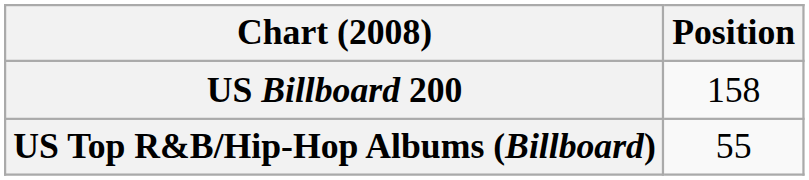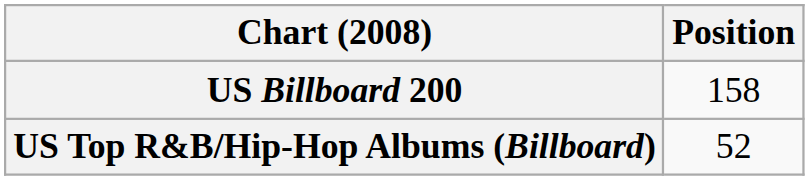 <table class="wikitable sortable plainrowheaders" style="text-align:center">
 <tr>
 <th scope="col">Chart (2008)</th>
 <th scope="col">Position</th>
 </tr>
 <tr>
 <th scope="row">US <em>Billboard</em> 200</th>
 <td>158</td>
 </tr>
 <tr>
 <th scope="row">US Top R&B/Hip-Hop Albums (<em>Billboard</em>)</th>
-<td>55</td>
+<td>52</td>
 </tr>
 </table>
